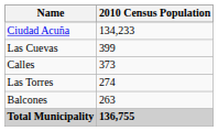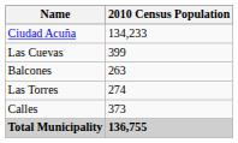 <table class="wikitable">
 <tr style="background:#000000; color:black;">
 <th><strong>Name</strong></th>
 <th><strong>2010 Census Population</strong></th>
 </tr>
 <tr>
 <td><a href='#'>Ciudad Acuña</a></td>
 <td>134,233</td>
 </tr>
 <tr>
 <td>Las Cuevas</td>
 <td>399</td>
 </tr>
 <tr>
-<td>Calles</td>
-<td>373</td>
+<td>Balcones</td>
+<td>263</td>
 </tr>
 <tr>
 <td>Las Torres</td>
 <td>274</td>
 </tr>
 <tr>
-<td>Balcones</td>
-<td>263</td>
+<td>Calles</td>
+<td>373</td>
 </tr>
 <tr style="background:#CFCFCF;">
 <td><strong>Total Municipality</strong></td>
 <td><strong>136,755</strong></td>
 </tr>
 </table>
